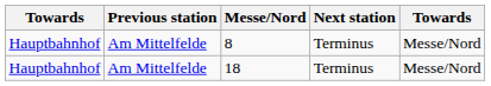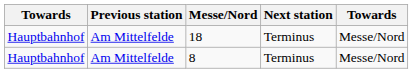 <table class="wikitable sortable">
 <tr>
 <th>Towards</th>
 <th>Previous station</th>
 <th>Messe/Nord</th>
 <th>Next station</th>
 <th>Towards</th>
 </tr>
 <tr>
 <td><a href='#'>Hauptbahnhof</a></td>
 <td><a href='#'>Am Mittelfelde</a></td>
-<td>8</td>
+<td>18</td>
 <td>Terminus</td>
 <td>Messe/Nord</td>
 </tr>
 <tr>
 <td><a href='#'>Hauptbahnhof</a></td>
 <td><a href='#'>Am Mittelfelde</a></td>
-<td>18</td>
+<td>8</td>
 <td>Terminus</td>
 <td>Messe/Nord</td>
 </tr>
 </table>
